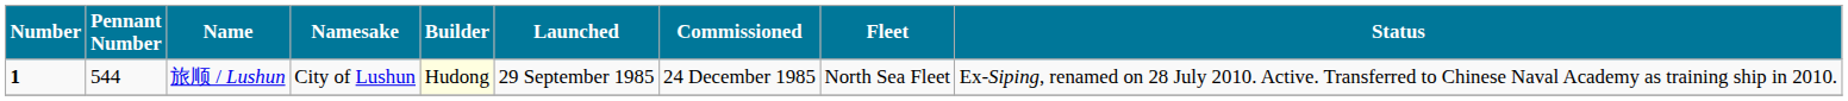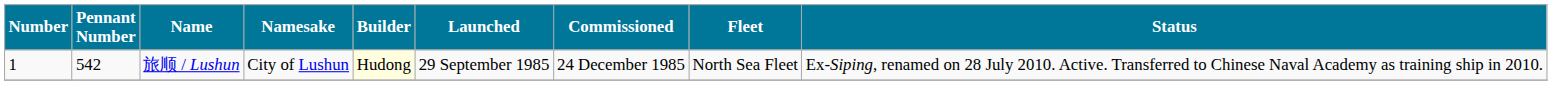 <table class="wikitable">
 <tr>
 <th style="background:#079;color:#fff;">Number</th>
 <th style="background:#079;color:#fff;">Pennant <br>Number</th>
 <th style="background:#079;color:#fff;">Name</th>
 <th style="background:#079;color:#fff;">Namesake</th>
 <th style="background:#079;color:#fff;">Builder</th>
 <th style="background:#079;color:#fff;">Launched</th>
 <th style="background:#079;color:#fff;">Commissioned</th>
 <th style="background:#079;color:#fff;">Fleet</th>
 <th style="background:#079;color:#fff;">Status</th>
 </tr>
 <tr>
-<td><strong>1</strong></td>
-<td>544</td>
+<td>1</td>
+<td>542</td>
 <td><a href='#'>旅顺 / <em>Lushun</em></a></td>
 <td>City of <a href='#'>Lushun</a></td>
 <td style="background: lightyellow;">Hudong</td>
 <td>29 September 1985</td>
 <td>24 December 1985</td>
 <td>North Sea Fleet</td>
 <td>Ex-<em>Siping</em>, renamed on 28 July 2010. Active. Transferred to Chinese Naval Academy as training ship in 2010.</td>
 </tr>
 <tr>
 </tr>
 </table>
